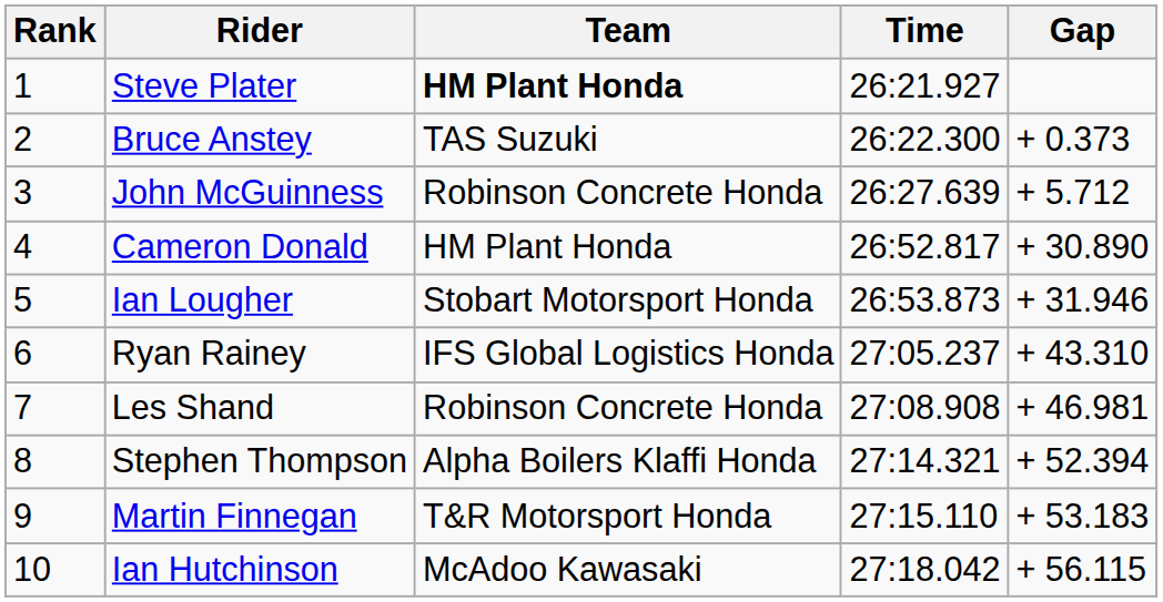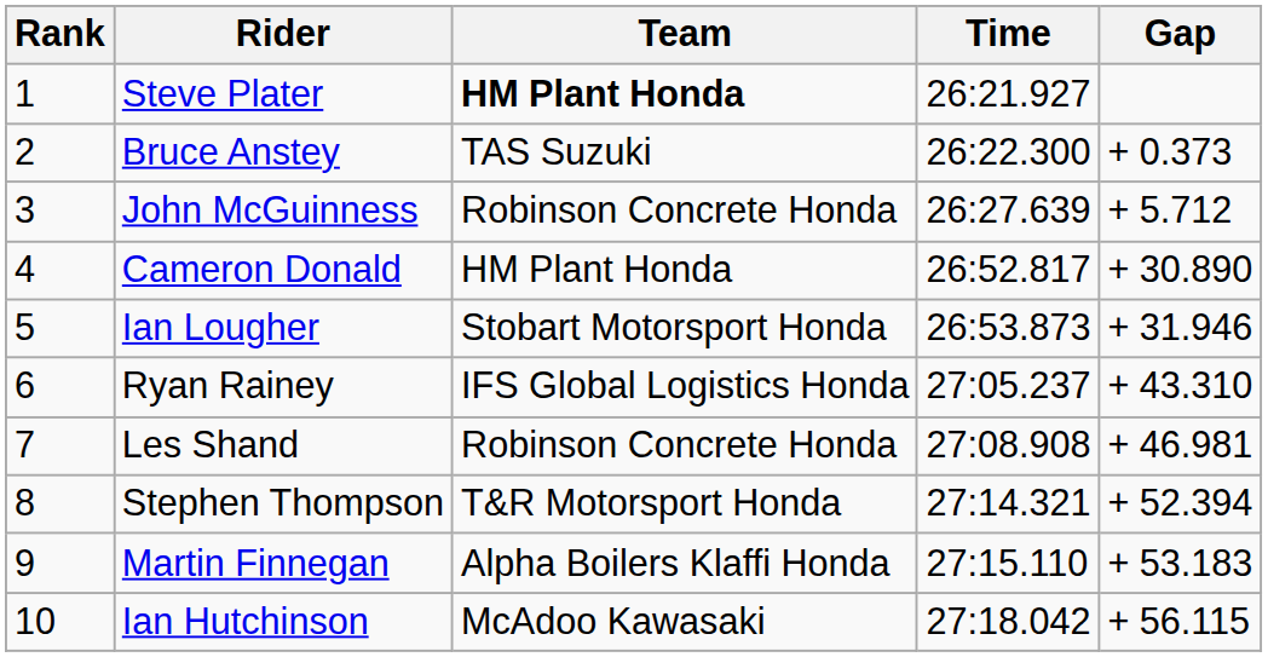 <table class="wikitable">
 <tr style="background:#efefef;">
 <th>Rank</th>
 <th>Rider</th>
 <th>Team</th>
 <th>Time</th>
 <th>Gap</th>
 </tr>
 <tr>
 <td>1</td>
 <td><a href='#'>Steve Plater</a></td>
 <td><strong>HM Plant Honda</strong></td>
 <td>26:21.927</td>
 <td></td>
 </tr>
 <tr>
 <td>2</td>
 <td><a href='#'>Bruce Anstey</a></td>
 <td>TAS Suzuki</td>
 <td>26:22.300</td>
 <td>+ 0.373</td>
 </tr>
 <tr>
 <td>3</td>
 <td><a href='#'>John McGuinness</a></td>
 <td>Robinson Concrete Honda</td>
 <td>26:27.639</td>
 <td>+ 5.712</td>
 </tr>
 <tr>
 <td>4</td>
 <td><a href='#'>Cameron Donald</a></td>
 <td>HM Plant Honda</td>
 <td>26:52.817</td>
 <td>+ 30.890</td>
 </tr>
 <tr>
 <td>5</td>
 <td><a href='#'>Ian Lougher</a></td>
 <td>Stobart Motorsport Honda</td>
 <td>26:53.873</td>
 <td>+ 31.946</td>
 </tr>
 <tr>
 <td>6</td>
 <td>Ryan Rainey</td>
 <td>IFS Global Logistics Honda</td>
 <td>27:05.237</td>
 <td>+ 43.310</td>
 </tr>
 <tr>
 <td>7</td>
 <td>Les Shand</td>
 <td>Robinson Concrete Honda</td>
 <td>27:08.908</td>
 <td>+ 46.981</td>
 </tr>
 <tr>
 <td>8</td>
 <td>Stephen Thompson</td>
-<td>Alpha Boilers Klaffi Honda</td>
+<td>T&R Motorsport Honda</td>
 <td>27:14.321</td>
 <td>+ 52.394</td>
 </tr>
 <tr>
 <td>9</td>
 <td><a href='#'>Martin Finnegan</a></td>
-<td>T&R Motorsport Honda</td>
+<td>Alpha Boilers Klaffi Honda</td>
 <td>27:15.110</td>
 <td>+ 53.183</td>
 </tr>
 <tr>
 <td>10</td>
 <td><a href='#'>Ian Hutchinson</a></td>
 <td>McAdoo Kawasaki</td>
 <td>27:18.042</td>
 <td>+ 56.115</td>
 </tr>
 </table>
